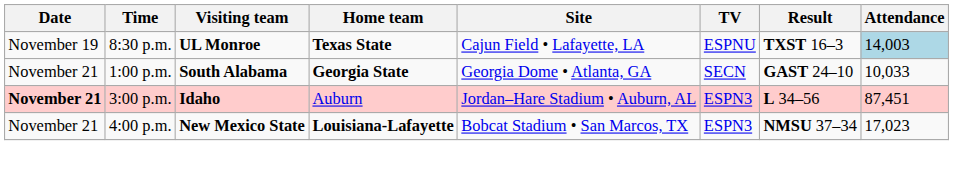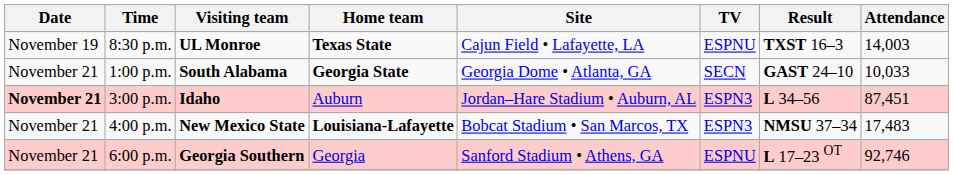 <table class="wikitable" style="font-size:95%;">
 <tr>
 <th>Date</th>
 <th>Time</th>
 <th>Visiting team</th>
 <th>Home team</th>
 <th>Site</th>
 <th>TV</th>
 <th>Result</th>
 <th>Attendance</th>
 </tr>
 <tr>
 <td>November 19</td>
 <td>8:30 p.m.</td>
 <td><strong>UL Monroe</strong></td>
 <td><strong>Texas State</strong></td>
 <td><a href='#'>Cajun Field</a> • <a href='#'>Lafayette, LA</a></td>
 <td><a href='#'>ESPNU</a></td>
 <td><strong>TXST</strong> 16–3</td>
-<td style="background: lightblue;">14,003</td>
+<td>14,003</td>
 </tr>
 <tr>
 <td>November 21</td>
 <td>1:00 p.m.</td>
 <td><strong>South Alabama</strong></td>
 <td><strong>Georgia State</strong></td>
 <td><a href='#'>Georgia Dome</a> • <a href='#'>Atlanta, GA</a></td>
 <td><a href='#'>SECN</a></td>
 <td><strong>GAST</strong> 24–10</td>
 <td>10,033</td>
 </tr>
 <tr style="background:#fcc;">
 <td><strong>November 21</strong></td>
 <td>3:00 p.m.</td>
 <td><strong>Idaho</strong></td>
 <td><a href='#'>Auburn</a></td>
 <td><a href='#'>Jordan–Hare Stadium</a> • <a href='#'>Auburn, AL</a></td>
 <td><a href='#'>ESPN3</a></td>
 <td><strong>L</strong> 34–56</td>
 <td>87,451</td>
 </tr>
 <tr>
 <td>November 21</td>
 <td>4:00 p.m.</td>
 <td><strong>New Mexico State</strong></td>
 <td><strong>Louisiana-Lafayette</strong></td>
 <td><a href='#'>Bobcat Stadium</a> • <a href='#'>San Marcos, TX</a></td>
 <td><a href='#'>ESPN3</a></td>
 <td><strong>NMSU</strong> 37–34</td>
-<td>17,023</td>
+<td>17,483</td>
+</tr>
+<tr style="background:#fcc;">
+<td>November 21</td>
+<td>6:00 p.m.</td>
+<td><strong>Georgia Southern</strong></td>
+<td><a href='#'>Georgia</a></td>
+<td><a href='#'>Sanford Stadium</a> • <a href='#'>Athens, GA</a></td>
+<td><a href='#'>ESPNU</a></td>
+<td><strong>L</strong> 17–23 <sup>OT</sup></td>
+<td>92,746</td>
 </tr>
 <tr>
 </tr>
 </table>
